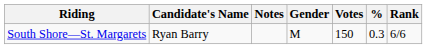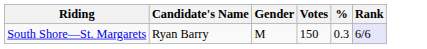 <table class="wikitable">
 <tr>
 <th>Riding<br></th>
 <th>Candidate's Name</th>
-<th>Notes</th>
 <th>Gender</th>
 <th>Votes</th>
 <th>%</th>
 <th>Rank</th>
 </tr>
 <tr>
 <td><a href='#'>South Shore—St. Margarets</a></td>
 <td>Ryan Barry</td>
-<td></td>
 <td>M</td>
 <td>150</td>
 <td>0.3</td>
-<td>6/6</td>
+<td style="background: lavender;">6/6</td>
 </tr>
 </table>
